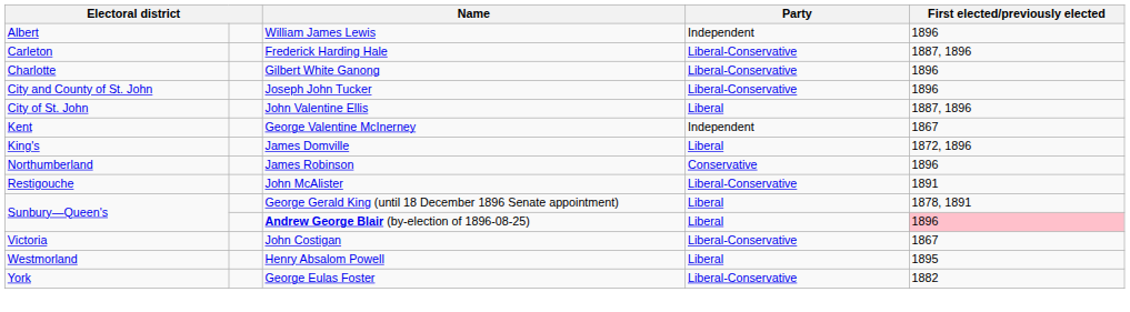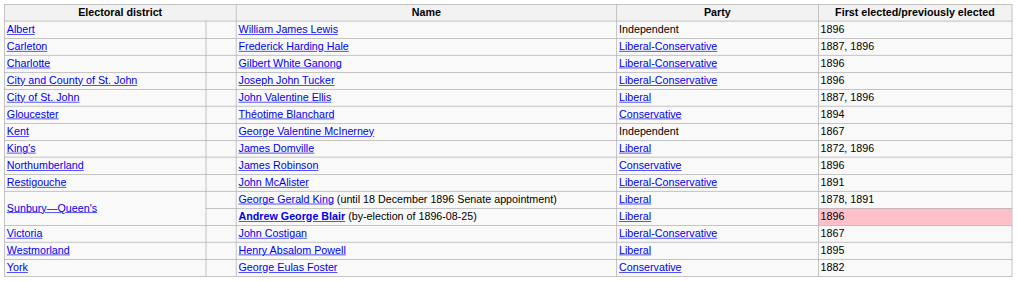 <table class="wikitable" width=95%>
 <tr>
 <th colspan=2 width=23%>Electoral district</th>
 <th>Name</th>
 <th width=20%>Party</th>
 <th>First elected/previously elected</th>
 </tr>
 <tr>
 <td width=20%><a href='#'>Albert</a></td>
 <td></td>
 <td><a href='#'>William James Lewis</a></td>
 <td>Independent</td>
 <td>1896</td>
 </tr>
 <tr>
 <td><a href='#'>Carleton</a></td>
 <td></td>
 <td><a href='#'>Frederick Harding Hale</a></td>
 <td><a href='#'>Liberal-Conservative</a></td>
 <td>1887, 1896</td>
 </tr>
 <tr>
 <td><a href='#'>Charlotte</a></td>
 <td></td>
 <td><a href='#'>Gilbert White Ganong</a></td>
 <td><a href='#'>Liberal-Conservative</a></td>
 <td>1896</td>
 </tr>
 <tr>
 <td><a href='#'>City and County of St. John</a></td>
 <td></td>
 <td><a href='#'>Joseph John Tucker</a></td>
 <td><a href='#'>Liberal-Conservative</a></td>
 <td>1896</td>
 </tr>
 <tr>
 <td><a href='#'>City of St. John</a></td>
 <td></td>
 <td><a href='#'>John Valentine Ellis</a></td>
 <td><a href='#'>Liberal</a></td>
 <td>1887, 1896</td>
+</tr>
+<tr>
+<td><a href='#'>Gloucester</a></td>
+<td></td>
+<td><a href='#'>Théotime Blanchard</a></td>
+<td><a href='#'>Conservative</a></td>
+<td>1894</td>
 </tr>
 <tr>
 <td><a href='#'>Kent</a></td>
 <td></td>
 <td><a href='#'>George Valentine McInerney</a></td>
 <td>Independent</td>
 <td>1867</td>
 </tr>
 <tr>
 <td><a href='#'>King's</a></td>
 <td></td>
 <td><a href='#'>James Domville</a></td>
 <td><a href='#'>Liberal</a></td>
 <td>1872, 1896</td>
 </tr>
 <tr>
 <td><a href='#'>Northumberland</a></td>
 <td></td>
 <td><a href='#'>James Robinson</a></td>
 <td><a href='#'>Conservative</a></td>
 <td>1896</td>
 </tr>
 <tr>
 <td><a href='#'>Restigouche</a></td>
 <td></td>
 <td><a href='#'>John McAlister</a></td>
 <td><a href='#'>Liberal-Conservative</a></td>
 <td>1891</td>
 </tr>
 <tr>
 <td rowspan=2><a href='#'>Sunbury—Queen's</a></td>
 <td></td>
 <td><a href='#'>George Gerald King</a> (until 18 December 1896 Senate appointment)</td>
 <td><a href='#'>Liberal</a></td>
 <td>1878, 1891</td>
 </tr>
 <tr>
 <td></td>
 <td><strong><a href='#'>Andrew George Blair</a></strong> (by-election of 1896-08-25)</td>
 <td><a href='#'>Liberal</a></td>
 <td style="background: pink;">1896</td>
 </tr>
 <tr>
 <td><a href='#'>Victoria</a></td>
 <td></td>
 <td><a href='#'>John Costigan</a></td>
 <td><a href='#'>Liberal-Conservative</a></td>
 <td>1867</td>
 </tr>
 <tr>
 <td><a href='#'>Westmorland</a></td>
 <td></td>
 <td><a href='#'>Henry Absalom Powell</a></td>
 <td><a href='#'>Liberal</a></td>
 <td>1895</td>
 </tr>
 <tr>
 <td><a href='#'>York</a></td>
 <td></td>
 <td><a href='#'>George Eulas Foster</a></td>
-<td><a href='#'>Liberal-Conservative</a></td>
+<td><a href='#'>Conservative</a></td>
 <td>1882</td>
 </tr>
 </table>
